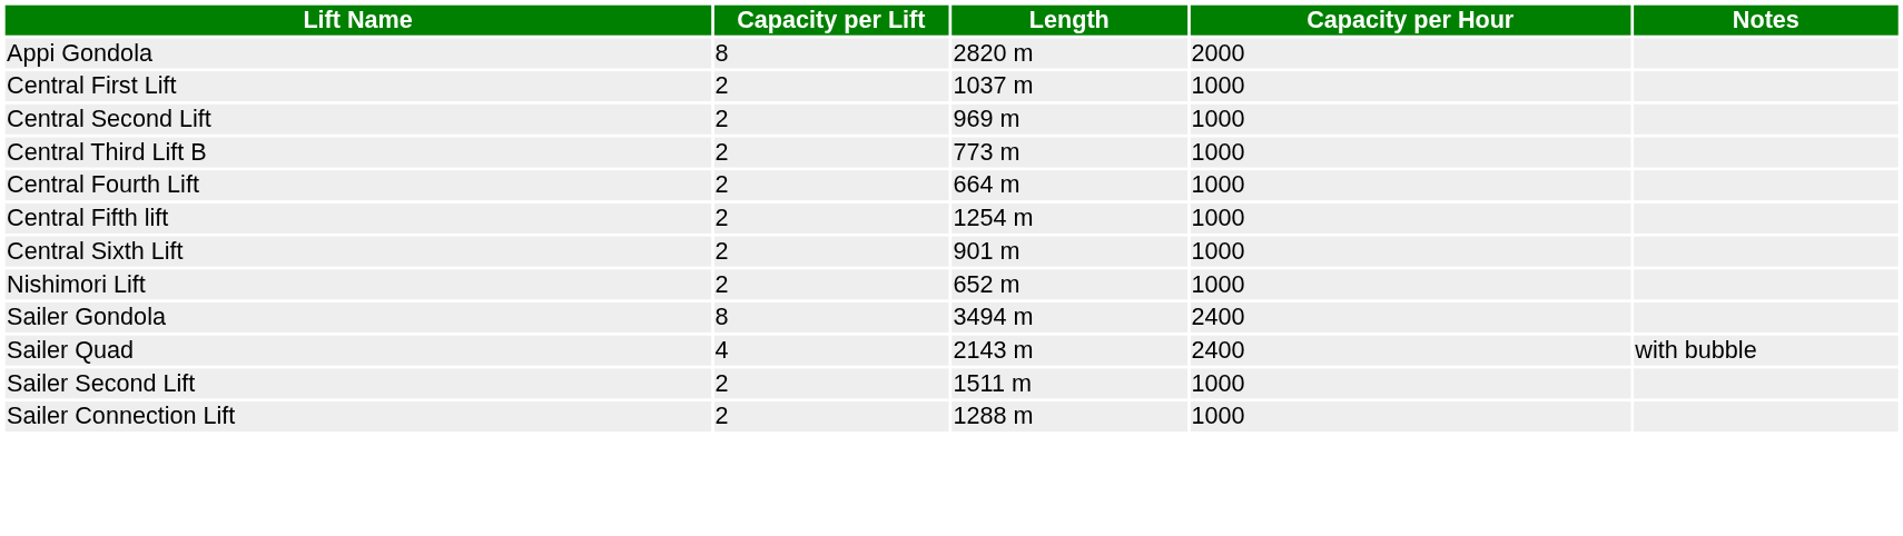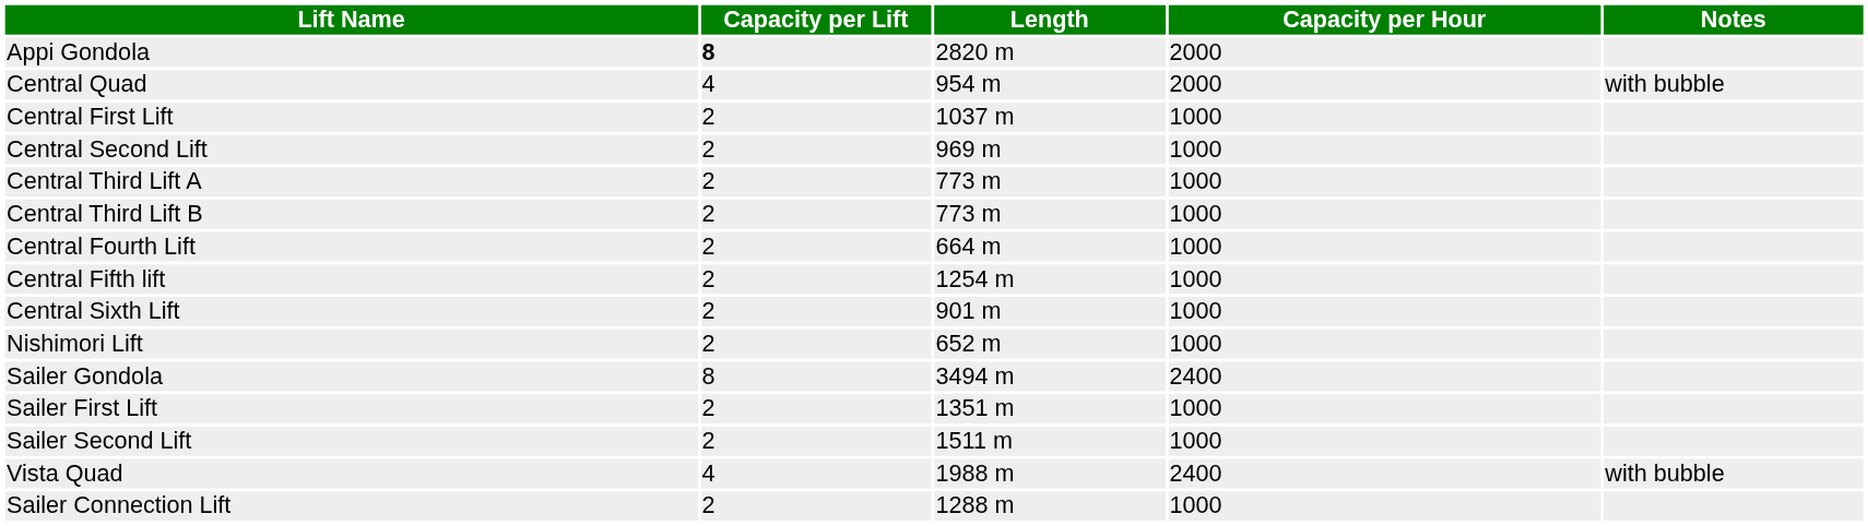 <table ->
 <tr>
 <th width=24% style="background: green; color: white;">Lift Name</th>
 <th width=8% style="background: green; color: white;">Capacity per Lift</th>
 <th width=8% style="background: green; color: white;">Length</th>
 <th width=15% style="background: green; color: white;">Capacity per Hour</th>
 <th width=9% style="background: green; color: white;">Notes</th>
 </tr>
 <tr style="background: #eeeeee; color: black;">
 <td>Appi Gondola</td>
-<td>8</td>
+<td><strong>8</strong></td>
 <td>2820 m</td>
 <td>2000</td>
 <td></td>
+</tr>
+<tr style="background: #eeeeee; color: black;">
+<td>Central Quad</td>
+<td>4</td>
+<td>954 m</td>
+<td>2000</td>
+<td>with bubble</td>
 </tr>
 <tr style="background: #eeeeee; color: black;">
 <td>Central First Lift</td>
 <td>2</td>
 <td>1037 m</td>
 <td>1000</td>
 <td></td>
 </tr>
 <tr style="background: #eeeeee; color: black;">
 <td>Central Second Lift</td>
 <td>2</td>
 <td>969 m</td>
+<td>1000</td>
+<td></td>
+</tr>
+<tr style="background: #eeeeee; color: black;">
+<td>Central Third Lift A</td>
+<td>2</td>
+<td>773 m</td>
 <td>1000</td>
 <td></td>
 </tr>
 <tr style="background: #eeeeee; color: black;">
 <td>Central Third Lift B</td>
 <td>2</td>
 <td>773 m</td>
 <td>1000</td>
 <td></td>
 </tr>
 <tr style="background: #eeeeee; color: black;">
 <td>Central Fourth Lift</td>
 <td>2</td>
 <td>664 m</td>
 <td>1000</td>
 <td></td>
 </tr>
 <tr style="background: #eeeeee; color: black;">
 <td>Central Fifth lift</td>
 <td>2</td>
 <td>1254 m</td>
 <td>1000</td>
 <td></td>
 </tr>
 <tr style="background: #eeeeee; color: black;">
 <td>Central Sixth Lift</td>
 <td>2</td>
 <td>901 m</td>
 <td>1000</td>
 <td></td>
 </tr>
 <tr style="background: #eeeeee; color: black;">
 <td>Nishimori Lift</td>
 <td>2</td>
 <td>652 m</td>
 <td>1000</td>
 <td></td>
 </tr>
 <tr style="background: #eeeeee; color: black;">
 <td>Sailer Gondola</td>
 <td>8</td>
 <td>3494 m</td>
 <td>2400</td>
 <td></td>
 </tr>
 <tr style="background: #eeeeee; color: black;">
-<td>Sailer Quad</td>
-<td>4</td>
-<td>2143 m</td>
-<td>2400</td>
-<td>with bubble</td>
+<td>Sailer First Lift</td>
+<td>2</td>
+<td>1351 m</td>
+<td>1000</td>
+<td></td>
 </tr>
 <tr style="background: #eeeeee; color: black;">
 <td>Sailer Second Lift</td>
 <td>2</td>
 <td>1511 m</td>
 <td>1000</td>
 <td></td>
 </tr>
 <tr style="background: #eeeeee; color: black;">
+<td>Vista Quad</td>
+<td>4</td>
+<td>1988 m</td>
+<td>2400</td>
+<td>with bubble</td>
+</tr>
+<tr style="background: #eeeeee; color: black;">
 <td>Sailer Connection Lift</td>
 <td>2</td>
 <td>1288 m</td>
 <td>1000</td>
 <td></td>
 </tr>
 </table>
